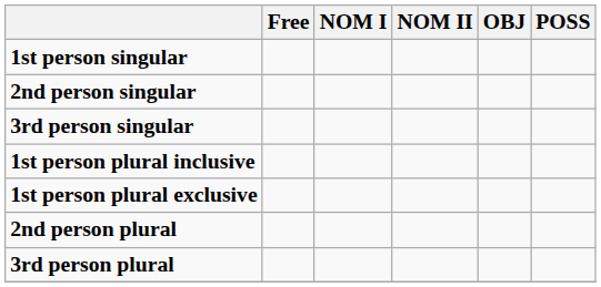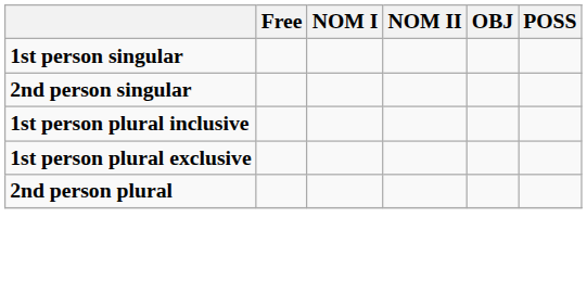 <table class="wikitable">
 <tr>
 <th> </th>
 <th>Free</th>
 <th>NOM I</th>
 <th>NOM II</th>
 <th>OBJ</th>
 <th>POSS</th>
 </tr>
 <tr>
 <td><strong>1st person singular</strong></td>
 <td></td>
 <td></td>
 <td></td>
 <td></td>
 <td></td>
 </tr>
 <tr>
 <td><strong>2nd person singular</strong></td>
-<td></td>
-<td></td>
-<td></td>
-<td></td>
-<td></td>
-</tr>
-<tr>
-<td><strong>3rd person singular</strong></td>
 <td></td>
 <td></td>
 <td></td>
 <td></td>
 <td></td>
 </tr>
 <tr>
 <td><strong>1st person plural inclusive</strong></td>
 <td></td>
 <td></td>
 <td></td>
 <td></td>
 <td></td>
 </tr>
 <tr>
 <td><strong>1st person plural exclusive</strong></td>
 <td></td>
 <td></td>
 <td></td>
 <td></td>
 <td></td>
 </tr>
 <tr>
 <td><strong>2nd person plural</strong></td>
 <td></td>
 <td></td>
 <td></td>
 <td></td>
 <td></td>
 </tr>
 <tr>
-<td><strong>3rd person plural</strong></td>
-<td></td>
-<td></td>
-<td></td>
-<td></td>
-<td></td>
-</tr>
-<tr>
 </tr>
 </table>
